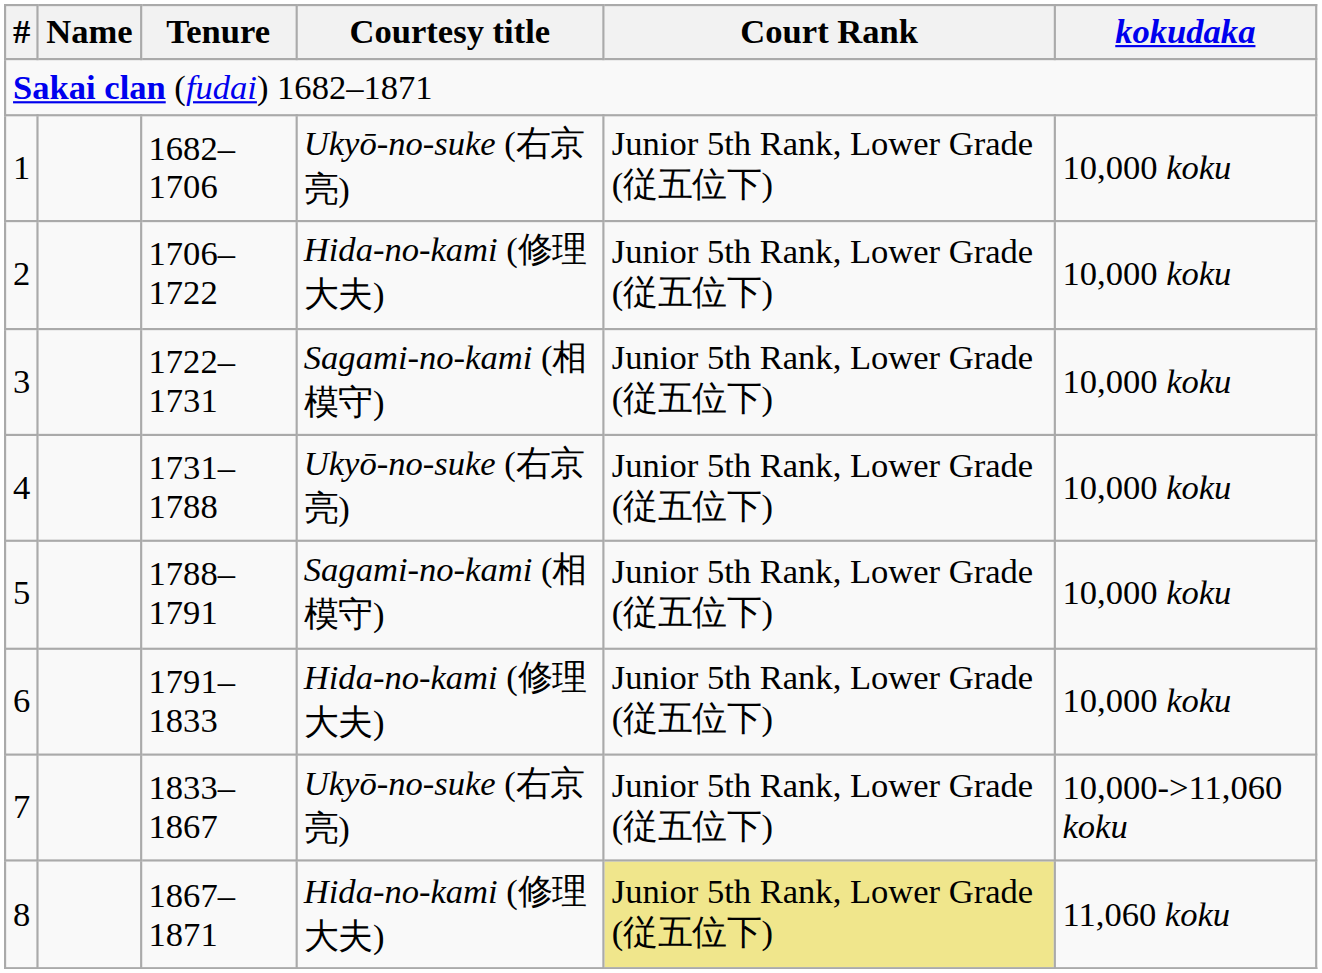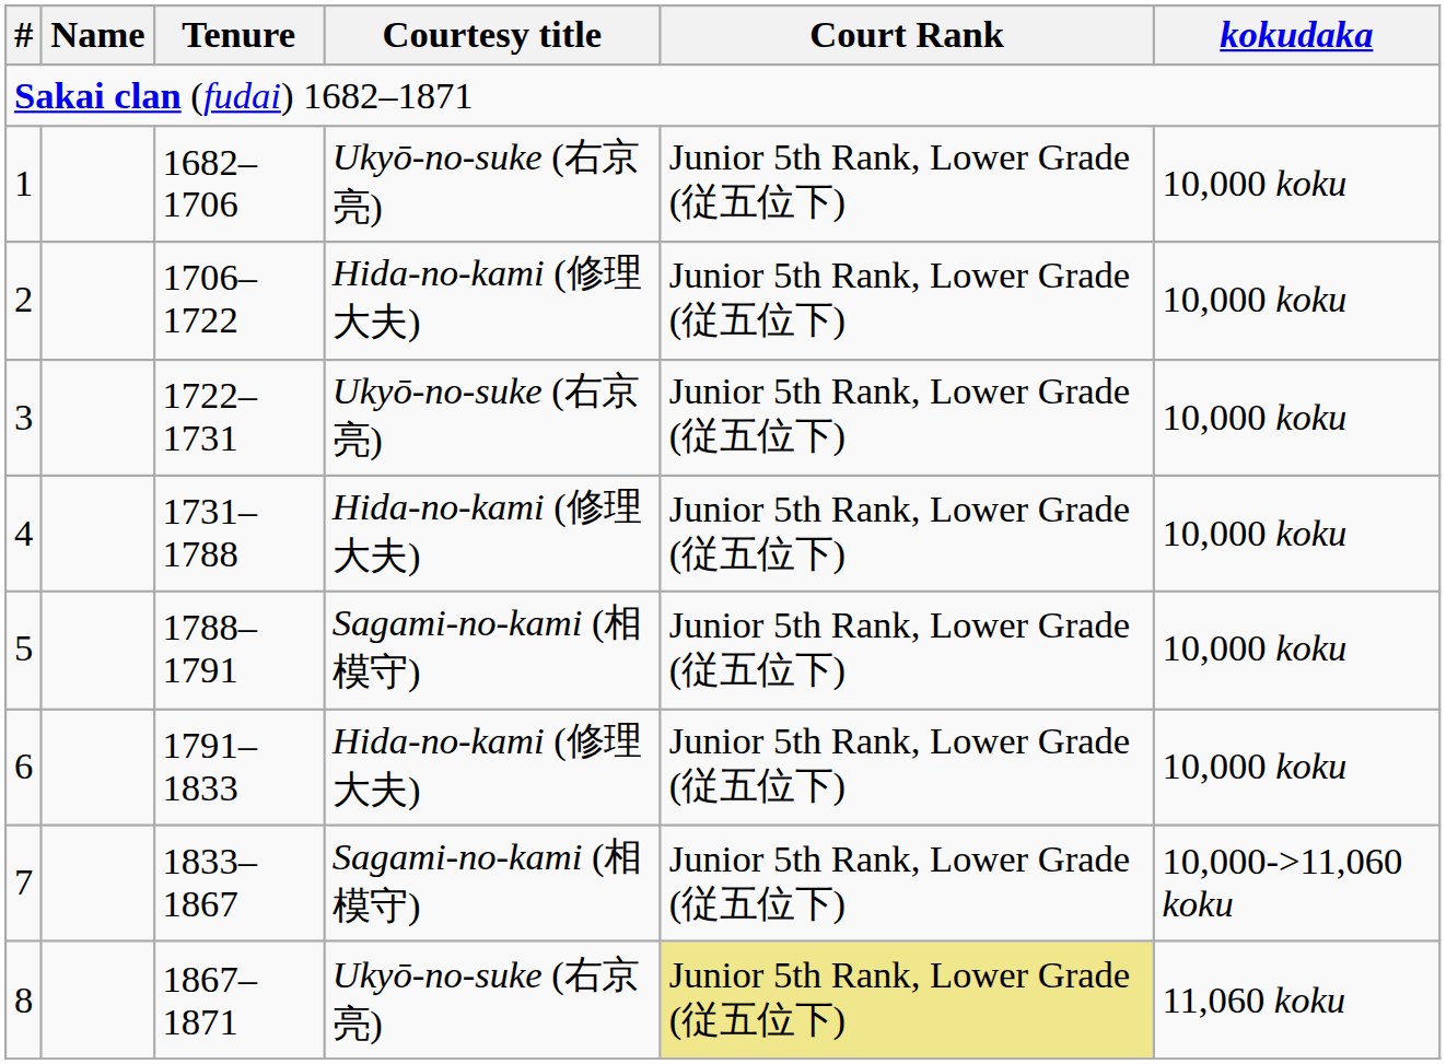 <table class=wikitable>
 <tr>
 <th>#</th>
 <th>Name</th>
 <th>Tenure</th>
 <th>Courtesy title</th>
 <th>Court Rank</th>
 <th><em><a href='#'>kokudaka</a></em></th>
 </tr>
 <tr>
 <td colspan=6> <strong><a href='#'>Sakai clan</a></strong> (<em><a href='#'>fudai</a></em>) 1682–1871</td>
 </tr>
 <tr>
 <td>1</td>
 <td></td>
 <td>1682–1706</td>
 <td><em>Ukyō-no-suke</em> (右京亮)</td>
 <td>Junior 5th Rank, Lower Grade (従五位下)</td>
 <td>10,000 <em>koku</em></td>
 </tr>
 <tr>
 <td>2</td>
 <td></td>
 <td>1706–1722</td>
 <td><em>Hida-no-kami</em> (修理大夫)</td>
 <td>Junior 5th Rank, Lower Grade (従五位下)</td>
 <td>10,000 <em>koku</em></td>
 </tr>
 <tr>
 <td>3</td>
 <td></td>
 <td>1722–1731</td>
-<td><em>Sagami-no-kami</em> (相模守)</td>
+<td><em>Ukyō-no-suke</em> (右京亮)</td>
 <td>Junior 5th Rank, Lower Grade (従五位下)</td>
 <td>10,000 <em>koku</em></td>
 </tr>
 <tr>
 <td>4</td>
 <td></td>
 <td>1731–1788</td>
-<td><em>Ukyō-no-suke</em> (右京亮)</td>
+<td><em>Hida-no-kami</em> (修理大夫)</td>
 <td>Junior 5th Rank, Lower Grade (従五位下)</td>
 <td>10,000 <em>koku</em></td>
 </tr>
 <tr>
 <td>5</td>
 <td></td>
 <td>1788–1791</td>
 <td><em>Sagami-no-kami</em> (相模守)</td>
 <td>Junior 5th Rank, Lower Grade (従五位下)</td>
 <td>10,000 <em>koku</em></td>
 </tr>
 <tr>
 <td>6</td>
 <td></td>
 <td>1791–1833</td>
 <td><em>Hida-no-kami</em> (修理大夫)</td>
 <td>Junior 5th Rank, Lower Grade (従五位下)</td>
 <td>10,000 <em>koku</em></td>
 </tr>
 <tr>
 <td>7</td>
 <td></td>
 <td>1833–1867</td>
-<td><em>Ukyō-no-suke</em> (右京亮)</td>
+<td><em>Sagami-no-kami</em> (相模守)</td>
 <td>Junior 5th Rank, Lower Grade (従五位下)</td>
 <td>10,000->11,060 <em>koku</em></td>
 </tr>
 <tr>
 <td>8</td>
 <td></td>
 <td>1867–1871</td>
-<td><em>Hida-no-kami</em> (修理大夫)</td>
+<td><em>Ukyō-no-suke</em> (右京亮)</td>
 <td style="background: khaki;">Junior 5th Rank, Lower Grade (従五位下)</td>
 <td>11,060 <em>koku</em></td>
 </tr>
 <tr>
 </tr>
 </table>
